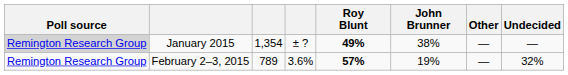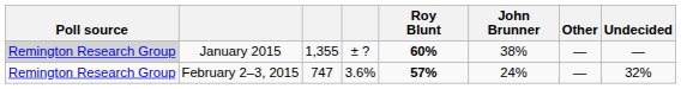 <table class="wikitable" style="text-align:center">
 <tr valign= bottom>
 <th>Poll source</th>
 <th></th>
 <th></th>
 <th></th>
 <th style="width:100px;">Roy<br>Blunt</th>
 <th style="width:100px;">John<br>Brunner</th>
 <th>Other</th>
 <th>Undecided</th>
 </tr>
 <tr>
 <td align=left style="background: lightgrey;"><a href='#'>Remington Research Group</a></td>
 <td>January 2015</td>
-<td>1,354</td>
+<td>1,355</td>
 <td>± ?</td>
-<td><strong>49%</strong></td>
+<td><strong>60%</strong></td>
 <td>38%</td>
 <td>—</td>
 <td>—</td>
 </tr>
 <tr>
 <td align=left><a href='#'>Remington Research Group</a></td>
 <td>February 2–3, 2015</td>
-<td>789</td>
+<td>747</td>
 <td>3.6%</td>
 <td><strong>57%</strong></td>
-<td>19%</td>
+<td>24%</td>
 <td>—</td>
 <td>32%</td>
 </tr>
 </table>
